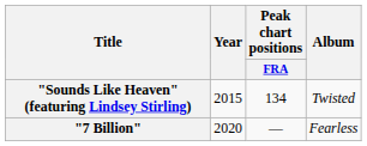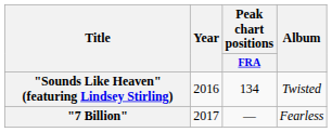 <table class="wikitable plainrowheaders" style="text-align:center;">
 <tr>
 <th scope="col" rowspan="2" style="width:14em;">Title</th>
 <th scope="col" rowspan="2" style="width:1em;">Year</th>
 <th scope="col">Peak chart positions</th>
 <th scope="col" rowspan="2">Album</th>
 </tr>
 <tr>
 <th scope="col" style="width:3em;font-size:85%;"><a href='#'>FRA</a><br></th>
 </tr>
 <tr>
 <th scope="row">"Sounds Like Heaven"<br><span>(featuring <a href='#'>Lindsey Stirling</a>)</span></th>
-<td>2015</td>
+<td>2016</td>
 <td>134</td>
 <td><em>Twisted</em></td>
 </tr>
 <tr>
 <th scope="row">"7 Billion"</th>
-<td>2020</td>
+<td>2017</td>
 <td>—</td>
 <td><em>Fearless</em></td>
 </tr>
 </table>
